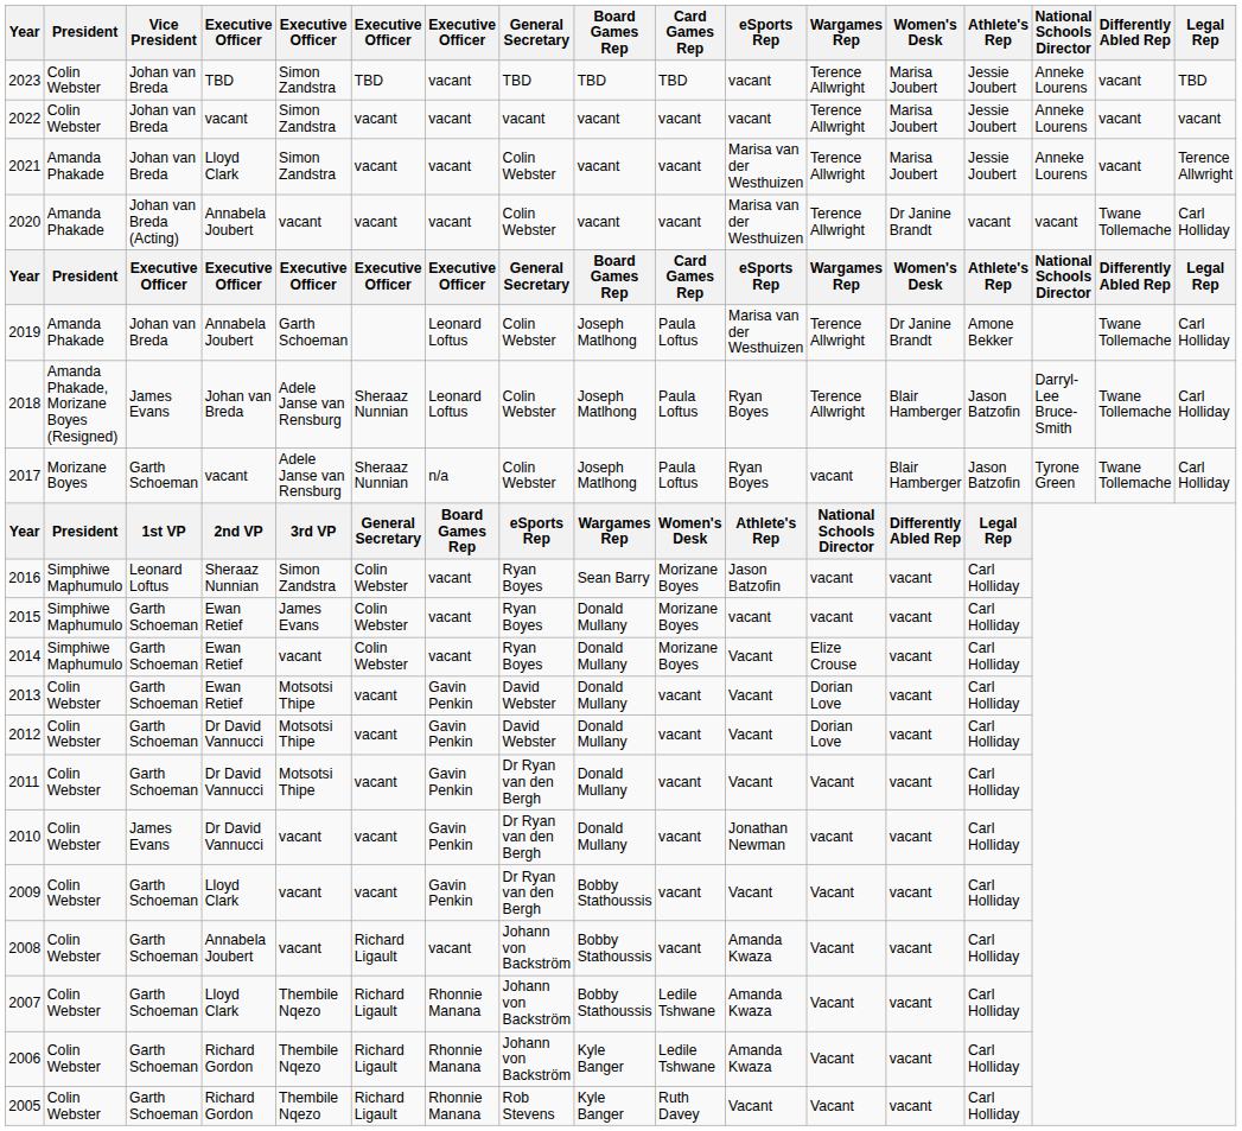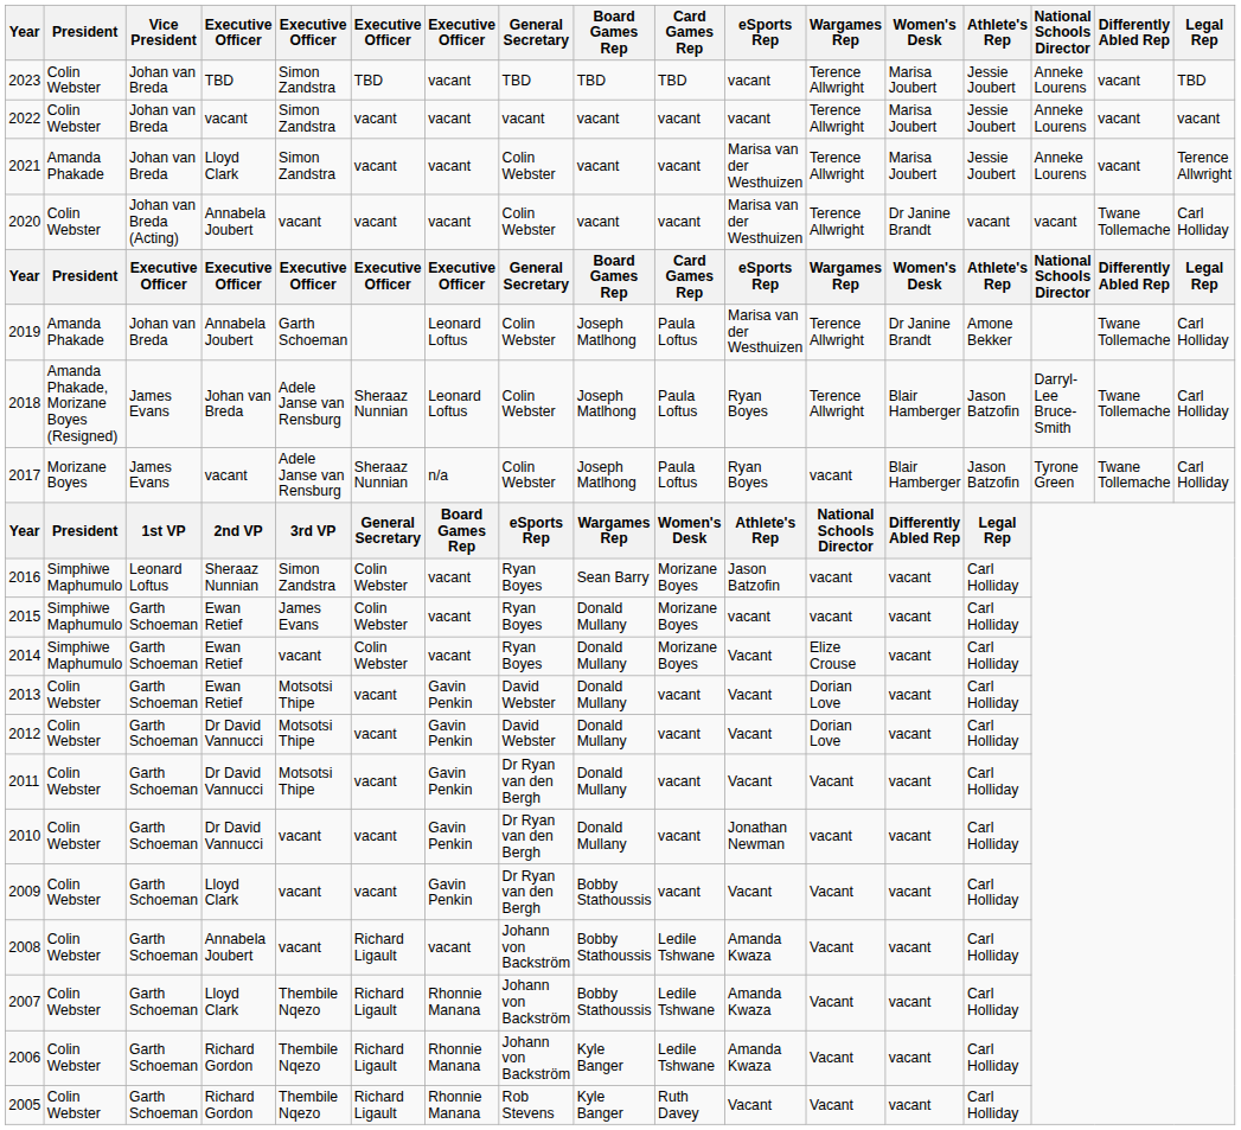 <table class="wikitable">
 <tr>
 <th>Year</th>
 <th>President</th>
 <th>Vice President</th>
 <th>Executive Officer</th>
 <th>Executive Officer</th>
 <th>Executive Officer</th>
 <th>Executive Officer</th>
 <th>General Secretary</th>
 <th>Board Games Rep</th>
 <th>Card Games Rep</th>
 <th>eSports Rep</th>
 <th>Wargames Rep</th>
 <th>Women's Desk</th>
 <th>Athlete's Rep</th>
 <th>National Schools Director</th>
 <th>Differently Abled Rep</th>
 <th>Legal Rep</th>
 </tr>
 <tr>
 <td>2023</td>
 <td>Colin Webster</td>
 <td>Johan van Breda</td>
 <td>TBD</td>
 <td>Simon Zandstra</td>
 <td>TBD</td>
 <td>vacant</td>
 <td>TBD</td>
 <td>TBD</td>
 <td>TBD</td>
 <td>vacant</td>
 <td>Terence Allwright</td>
 <td>Marisa Joubert</td>
 <td>Jessie Joubert</td>
 <td>Anneke Lourens</td>
 <td>vacant</td>
 <td>TBD</td>
 </tr>
 <tr>
 <td>2022</td>
 <td>Colin Webster</td>
 <td>Johan van Breda</td>
 <td>vacant</td>
 <td>Simon Zandstra</td>
 <td>vacant</td>
 <td>vacant</td>
 <td>vacant</td>
 <td>vacant</td>
 <td>vacant</td>
 <td>vacant</td>
 <td>Terence Allwright</td>
 <td>Marisa Joubert</td>
 <td>Jessie Joubert</td>
 <td>Anneke Lourens</td>
 <td>vacant</td>
 <td>vacant</td>
 </tr>
 <tr>
 <td>2021</td>
 <td>Amanda Phakade</td>
 <td>Johan van Breda</td>
 <td>Lloyd Clark</td>
 <td>Simon Zandstra</td>
 <td>vacant</td>
 <td>vacant</td>
 <td>Colin Webster</td>
 <td>vacant</td>
 <td>vacant</td>
 <td>Marisa van der Westhuizen</td>
 <td>Terence Allwright</td>
 <td>Marisa Joubert</td>
 <td>Jessie Joubert</td>
 <td>Anneke Lourens</td>
 <td>vacant</td>
 <td>Terence Allwright</td>
 </tr>
 <tr>
 <td>2020</td>
-<td>Amanda Phakade</td>
+<td>Colin Webster</td>
 <td>Johan van Breda (Acting)</td>
 <td>Annabela Joubert</td>
 <td>vacant</td>
 <td>vacant</td>
 <td>vacant</td>
 <td>Colin Webster</td>
 <td>vacant</td>
 <td>vacant</td>
 <td>Marisa van der Westhuizen</td>
 <td>Terence Allwright</td>
 <td>Dr Janine Brandt</td>
 <td>vacant</td>
 <td>vacant</td>
 <td>Twane Tollemache</td>
 <td>Carl Holliday</td>
 </tr>
 <tr>
 <th>Year</th>
 <th>President</th>
 <th>Executive Officer</th>
 <th>Executive Officer</th>
 <th>Executive Officer</th>
 <th>Executive Officer</th>
 <th>Executive Officer</th>
 <th>General Secretary</th>
 <th>Board Games Rep</th>
 <th>Card Games Rep</th>
 <th>eSports Rep</th>
 <th>Wargames Rep</th>
 <th>Women's Desk</th>
 <th>Athlete's Rep</th>
 <th>National Schools Director</th>
 <th>Differently Abled Rep</th>
 <th>Legal Rep</th>
 </tr>
 <tr>
 <td>2019</td>
 <td>Amanda Phakade</td>
 <td>Johan van Breda</td>
 <td>Annabela Joubert</td>
 <td>Garth Schoeman</td>
 <td></td>
 <td>Leonard Loftus</td>
 <td>Colin Webster</td>
 <td>Joseph Matlhong</td>
 <td>Paula Loftus</td>
 <td>Marisa van der Westhuizen</td>
 <td>Terence Allwright</td>
 <td>Dr Janine Brandt</td>
 <td>Amone Bekker</td>
 <td></td>
 <td>Twane Tollemache</td>
 <td>Carl Holliday</td>
 </tr>
 <tr>
 <td>2018</td>
 <td>Amanda Phakade, Morizane Boyes (Resigned)</td>
 <td>James Evans</td>
 <td>Johan van Breda</td>
 <td>Adele Janse van Rensburg</td>
 <td>Sheraaz Nunnian</td>
 <td>Leonard Loftus</td>
 <td>Colin Webster</td>
 <td>Joseph Matlhong</td>
 <td>Paula Loftus</td>
 <td>Ryan Boyes</td>
 <td>Terence Allwright</td>
 <td>Blair Hamberger</td>
 <td>Jason Batzofin</td>
 <td>Darryl-Lee Bruce-Smith</td>
 <td>Twane Tollemache</td>
 <td>Carl Holliday</td>
 </tr>
 <tr>
 <td>2017</td>
 <td>Morizane Boyes</td>
-<td>Garth Schoeman</td>
+<td>James Evans</td>
 <td>vacant</td>
 <td>Adele Janse van Rensburg</td>
 <td>Sheraaz Nunnian</td>
 <td>n/a</td>
 <td>Colin Webster</td>
 <td>Joseph Matlhong</td>
 <td>Paula Loftus</td>
 <td>Ryan Boyes</td>
 <td>vacant</td>
 <td>Blair Hamberger</td>
 <td>Jason Batzofin</td>
 <td>Tyrone Green</td>
 <td>Twane Tollemache</td>
 <td>Carl Holliday</td>
 </tr>
 <tr>
 <th>Year</th>
 <th>President</th>
 <th>1st VP</th>
 <th>2nd VP</th>
 <th>3rd VP</th>
 <th>General Secretary</th>
 <th>Board Games Rep</th>
 <th>eSports Rep</th>
 <th>Wargames Rep</th>
 <th>Women's Desk</th>
 <th>Athlete's Rep</th>
 <th>National Schools Director</th>
 <th>Differently Abled Rep</th>
 <th>Legal Rep</th>
 </tr>
 <tr>
 <td>2016</td>
 <td>Simphiwe Maphumulo</td>
 <td>Leonard Loftus</td>
 <td>Sheraaz Nunnian</td>
 <td>Simon Zandstra</td>
 <td>Colin Webster</td>
 <td>vacant</td>
 <td>Ryan Boyes</td>
 <td>Sean Barry</td>
 <td>Morizane Boyes</td>
 <td>Jason Batzofin</td>
 <td>vacant</td>
 <td>vacant</td>
 <td>Carl Holliday</td>
 </tr>
 <tr>
 <td>2015</td>
 <td>Simphiwe Maphumulo</td>
 <td>Garth Schoeman</td>
 <td>Ewan Retief</td>
 <td>James Evans</td>
 <td>Colin Webster</td>
 <td>vacant</td>
 <td>Ryan Boyes</td>
 <td>Donald Mullany</td>
 <td>Morizane Boyes</td>
 <td>vacant</td>
 <td>vacant</td>
 <td>vacant</td>
 <td>Carl Holliday</td>
 </tr>
 <tr>
 <td>2014</td>
 <td>Simphiwe Maphumulo</td>
 <td>Garth Schoeman</td>
 <td>Ewan Retief</td>
 <td>vacant</td>
 <td>Colin Webster</td>
 <td>vacant</td>
 <td>Ryan Boyes</td>
 <td>Donald Mullany</td>
 <td>Morizane Boyes</td>
 <td>Vacant</td>
 <td>Elize Crouse</td>
 <td>vacant</td>
 <td>Carl Holliday</td>
 </tr>
 <tr>
 <td>2013</td>
 <td>Colin Webster</td>
 <td>Garth Schoeman</td>
 <td>Ewan Retief</td>
 <td>Motsotsi Thipe</td>
 <td>vacant</td>
 <td>Gavin Penkin</td>
 <td>David Webster</td>
 <td>Donald Mullany</td>
 <td>vacant</td>
 <td>Vacant</td>
 <td>Dorian Love</td>
 <td>vacant</td>
 <td>Carl Holliday</td>
 </tr>
 <tr>
 <td>2012</td>
 <td>Colin Webster</td>
 <td>Garth Schoeman</td>
 <td>Dr David Vannucci</td>
 <td>Motsotsi Thipe</td>
 <td>vacant</td>
 <td>Gavin Penkin</td>
 <td>David Webster</td>
 <td>Donald Mullany</td>
 <td>vacant</td>
 <td>Vacant</td>
 <td>Dorian Love</td>
 <td>vacant</td>
 <td>Carl Holliday</td>
 </tr>
 <tr>
 <td>2011</td>
 <td>Colin Webster</td>
 <td>Garth Schoeman</td>
 <td>Dr David Vannucci</td>
 <td>Motsotsi Thipe</td>
 <td>vacant</td>
 <td>Gavin Penkin</td>
 <td>Dr Ryan van den Bergh</td>
 <td>Donald Mullany</td>
 <td>vacant</td>
 <td>Vacant</td>
 <td>Vacant</td>
 <td>vacant</td>
 <td>Carl Holliday</td>
 </tr>
 <tr>
 <td>2010</td>
 <td>Colin Webster</td>
-<td>James Evans</td>
+<td>Garth Schoeman</td>
 <td>Dr David Vannucci</td>
 <td>vacant</td>
 <td>vacant</td>
 <td>Gavin Penkin</td>
 <td>Dr Ryan van den Bergh</td>
 <td>Donald Mullany</td>
 <td>vacant</td>
 <td>Jonathan Newman</td>
 <td>vacant</td>
 <td>vacant</td>
 <td>Carl Holliday</td>
 </tr>
 <tr>
 <td>2009</td>
 <td>Colin Webster</td>
 <td>Garth Schoeman</td>
 <td>Lloyd Clark</td>
 <td>vacant</td>
 <td>vacant</td>
 <td>Gavin Penkin</td>
 <td>Dr Ryan van den Bergh</td>
 <td>Bobby Stathoussis</td>
 <td>vacant</td>
 <td>Vacant</td>
 <td>Vacant</td>
 <td>vacant</td>
 <td>Carl Holliday</td>
 </tr>
 <tr>
 <td>2008</td>
 <td>Colin Webster</td>
 <td>Garth Schoeman</td>
 <td>Annabela Joubert</td>
 <td>vacant</td>
 <td>Richard Ligault</td>
 <td>vacant</td>
 <td>Johann von Backström</td>
 <td>Bobby Stathoussis</td>
-<td>vacant</td>
+<td>Ledile Tshwane</td>
 <td>Amanda Kwaza</td>
 <td>Vacant</td>
 <td>vacant</td>
 <td>Carl Holliday</td>
 </tr>
 <tr>
 <td>2007</td>
 <td>Colin Webster</td>
 <td>Garth Schoeman</td>
 <td>Lloyd Clark</td>
 <td>Thembile Nqezo</td>
 <td>Richard Ligault</td>
 <td>Rhonnie Manana</td>
 <td>Johann von Backström</td>
 <td>Bobby Stathoussis</td>
 <td>Ledile Tshwane</td>
 <td>Amanda Kwaza</td>
 <td>Vacant</td>
 <td>vacant</td>
 <td>Carl Holliday</td>
 </tr>
 <tr>
 <td>2006</td>
 <td>Colin Webster</td>
 <td>Garth Schoeman</td>
 <td>Richard Gordon</td>
 <td>Thembile Nqezo</td>
 <td>Richard Ligault</td>
 <td>Rhonnie Manana</td>
 <td>Johann von Backström</td>
 <td>Kyle Banger</td>
 <td>Ledile Tshwane</td>
 <td>Amanda Kwaza</td>
 <td>Vacant</td>
 <td>vacant</td>
 <td>Carl Holliday</td>
 </tr>
 <tr>
 <td>2005</td>
 <td>Colin Webster</td>
 <td>Garth Schoeman</td>
 <td>Richard Gordon</td>
 <td>Thembile Nqezo</td>
 <td>Richard Ligault</td>
 <td>Rhonnie Manana</td>
 <td>Rob Stevens</td>
 <td>Kyle Banger</td>
 <td>Ruth Davey</td>
 <td>Vacant</td>
 <td>Vacant</td>
 <td>vacant</td>
 <td>Carl Holliday</td>
 </tr>
 </table>
